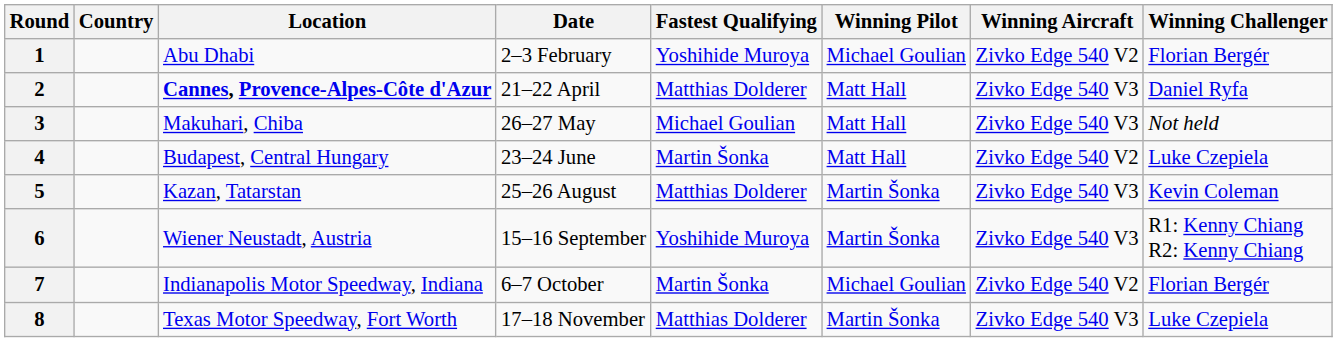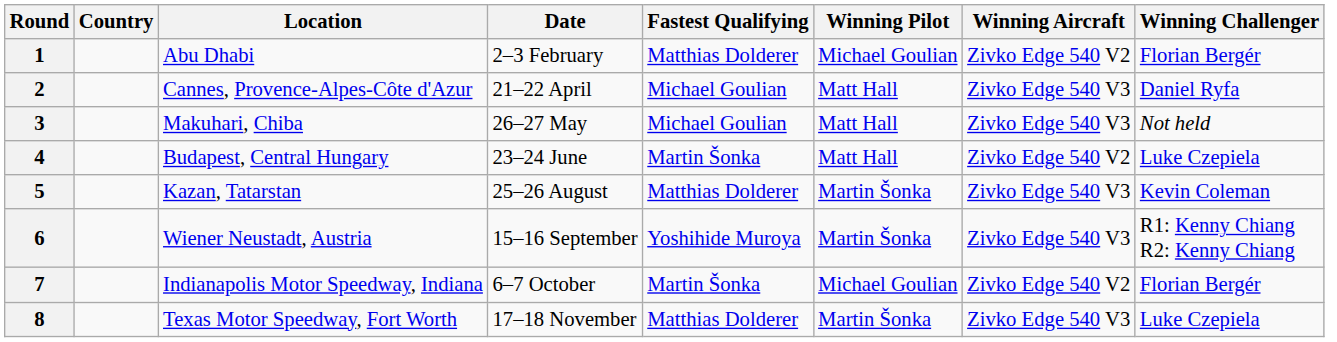 <table class="wikitable"  style="font-size: 95%;">
 <tr>
 <th>Round</th>
 <th>Country</th>
 <th>Location</th>
 <th>Date</th>
 <th>Fastest Qualifying</th>
 <th>Winning Pilot</th>
 <th>Winning Aircraft</th>
 <th>Winning Challenger</th>
 </tr>
 <tr>
 <th>1</th>
 <td></td>
 <td><a href='#'>Abu Dhabi</a></td>
 <td>2–3 February</td>
-<td> <a href='#'>Yoshihide Muroya</a></td>
+<td> <a href='#'>Matthias Dolderer</a></td>
 <td> <a href='#'>Michael Goulian</a></td>
 <td><a href='#'>Zivko Edge 540</a> V2</td>
 <td> <a href='#'>Florian Bergér</a></td>
 </tr>
 <tr>
 <th>2</th>
 <td></td>
-<td><strong><a href='#'>Cannes</a>, <a href='#'>Provence-Alpes-Côte d'Azur</a></strong></td>
+<td><a href='#'>Cannes</a>, <a href='#'>Provence-Alpes-Côte d'Azur</a></td>
 <td>21–22 April</td>
-<td> <a href='#'>Matthias Dolderer</a></td>
+<td> <a href='#'>Michael Goulian</a></td>
 <td> <a href='#'>Matt Hall</a></td>
 <td><a href='#'>Zivko Edge 540</a> V3</td>
 <td> <a href='#'>Daniel Ryfa</a></td>
 </tr>
 <tr>
 <th>3</th>
 <td></td>
 <td><a href='#'>Makuhari</a>, <a href='#'>Chiba</a></td>
 <td>26–27 May</td>
 <td> <a href='#'>Michael Goulian</a></td>
 <td> <a href='#'>Matt Hall</a></td>
 <td><a href='#'>Zivko Edge 540</a> V3</td>
 <td><em>Not held</em></td>
 </tr>
 <tr>
 <th>4</th>
 <td></td>
 <td><a href='#'>Budapest</a>, <a href='#'>Central Hungary</a></td>
 <td>23–24 June</td>
 <td> <a href='#'>Martin Šonka</a></td>
 <td> <a href='#'>Matt Hall</a></td>
 <td><a href='#'>Zivko Edge 540</a> V2</td>
 <td> <a href='#'>Luke Czepiela</a></td>
 </tr>
 <tr>
 <th>5</th>
 <td></td>
 <td><a href='#'>Kazan</a>, <a href='#'>Tatarstan</a></td>
 <td>25–26 August</td>
 <td> <a href='#'>Matthias Dolderer</a></td>
 <td> <a href='#'>Martin Šonka</a></td>
 <td><a href='#'>Zivko Edge 540</a> V3</td>
 <td> <a href='#'>Kevin Coleman</a></td>
 </tr>
 <tr>
 <th>6</th>
 <td></td>
 <td><a href='#'>Wiener Neustadt</a>, <a href='#'>Austria</a></td>
 <td>15–16 September</td>
 <td> <a href='#'>Yoshihide Muroya</a></td>
 <td> <a href='#'>Martin Šonka</a></td>
 <td><a href='#'>Zivko Edge 540</a> V3</td>
 <td>R1:  <a href='#'>Kenny Chiang</a><br>R2:  <a href='#'>Kenny Chiang</a></td>
 </tr>
 <tr>
 <th>7</th>
 <td></td>
 <td><a href='#'>Indianapolis Motor Speedway</a>, <a href='#'>Indiana</a></td>
 <td>6–7 October</td>
 <td> <a href='#'>Martin Šonka</a></td>
 <td> <a href='#'>Michael Goulian</a></td>
 <td><a href='#'>Zivko Edge 540</a> V2</td>
 <td> <a href='#'>Florian Bergér</a></td>
 </tr>
 <tr>
 <th>8</th>
 <td></td>
 <td><a href='#'>Texas Motor Speedway</a>, <a href='#'>Fort Worth</a></td>
 <td>17–18 November</td>
 <td> <a href='#'>Matthias Dolderer</a></td>
 <td> <a href='#'>Martin Šonka</a></td>
 <td><a href='#'>Zivko Edge 540</a> V3</td>
 <td> <a href='#'>Luke Czepiela</a></td>
 </tr>
 </table>
